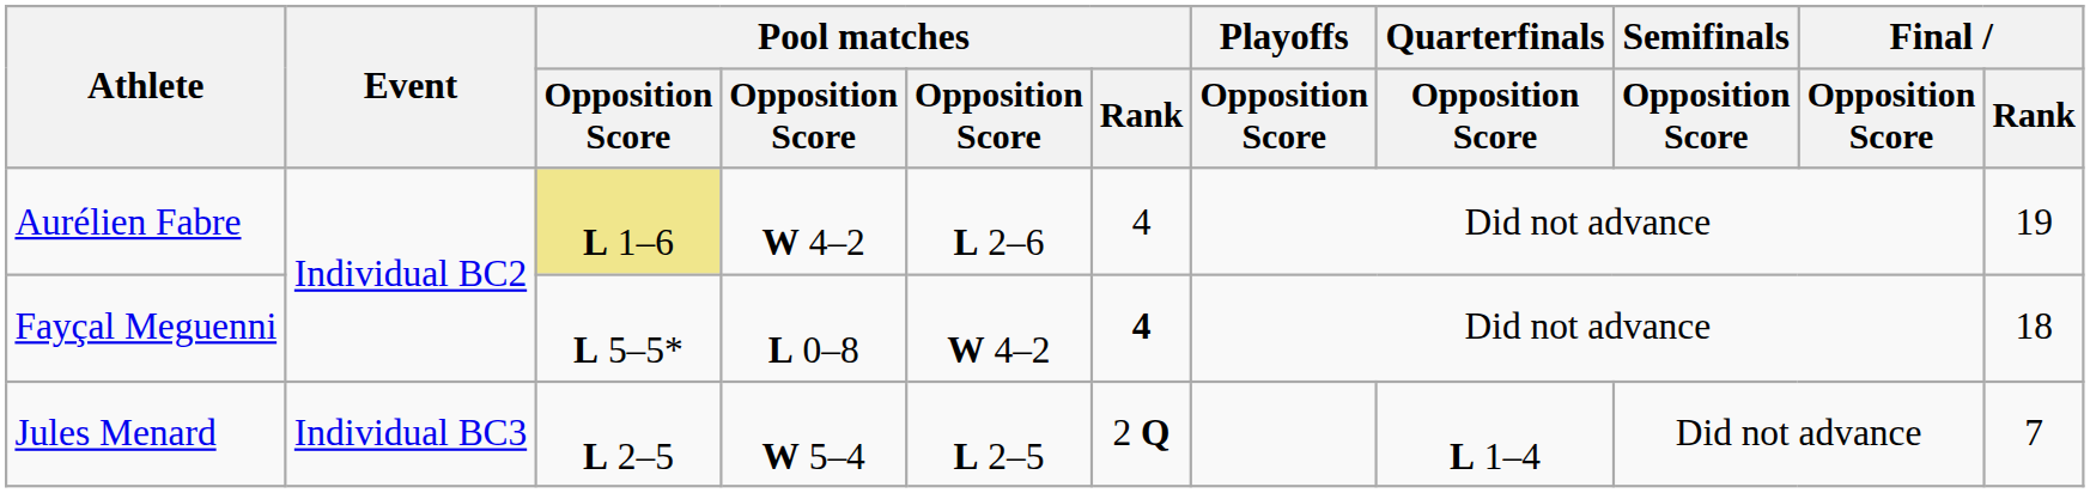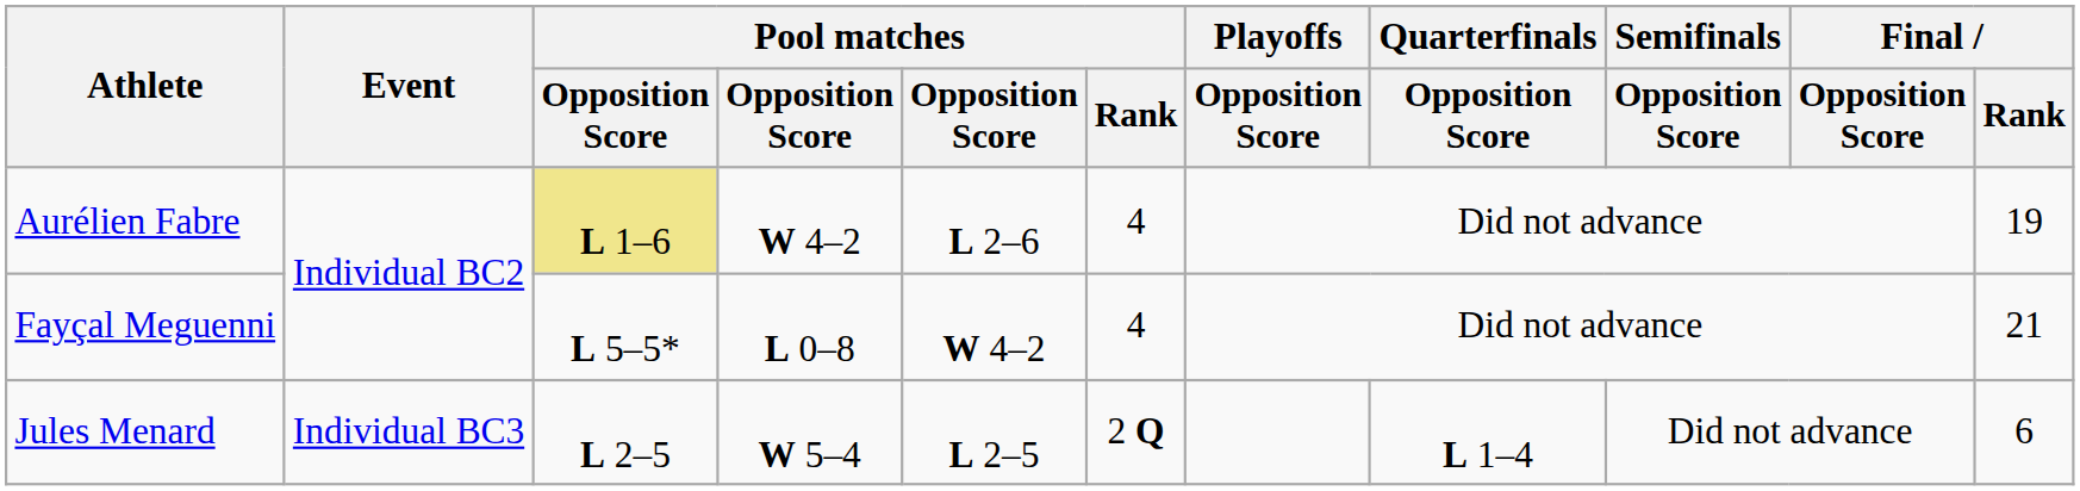 <table class=wikitable style="font-size:90%">
 <tr>
 <th rowspan="2">Athlete</th>
 <th rowspan="2">Event</th>
 <th colspan="4">Pool matches</th>
 <th>Playoffs</th>
 <th>Quarterfinals</th>
 <th>Semifinals</th>
 <th colspan="2">Final / </th>
 </tr>
 <tr style="font-size:95%">
 <th>Opposition<br>Score</th>
 <th>Opposition<br>Score</th>
 <th>Opposition<br>Score</th>
 <th>Rank</th>
 <th>Opposition<br>Score</th>
 <th>Opposition<br>Score</th>
 <th>Opposition<br>Score</th>
 <th>Opposition<br>Score</th>
 <th>Rank</th>
 </tr>
 <tr align=center>
 <td align=left><a href='#'>Aurélien Fabre</a></td>
 <td align=left rowspan=2><a href='#'>Individual BC2</a></td>
 <td style="background: khaki;"><br><strong>L</strong> 1–6</td>
 <td><br><strong>W</strong> 4–2</td>
 <td><br><strong>L</strong> 2–6</td>
 <td>4</td>
 <td colspan=4>Did not advance</td>
 <td>19</td>
 </tr>
 <tr align=center>
 <td align=left><a href='#'>Fayçal Meguenni</a></td>
 <td><br><strong>L</strong> 5–5*</td>
 <td><br><strong>L</strong> 0–8</td>
 <td><br><strong>W</strong> 4–2</td>
-<td><strong>4</strong></td>
+<td>4</td>
 <td colspan=4>Did not advance</td>
-<td>18</td>
+<td>21</td>
 </tr>
 <tr align=center>
 <td align=left><a href='#'>Jules Menard</a></td>
 <td align=left><a href='#'>Individual BC3</a></td>
 <td><br><strong>L</strong> 2–5</td>
 <td><br><strong>W</strong> 5–4</td>
 <td><br><strong>L</strong> 2–5</td>
 <td>2 <strong>Q</strong></td>
 <td></td>
 <td><br><strong>L</strong> 1–4</td>
 <td colspan=2>Did not advance</td>
-<td>7</td>
+<td>6</td>
 </tr>
 </table>
